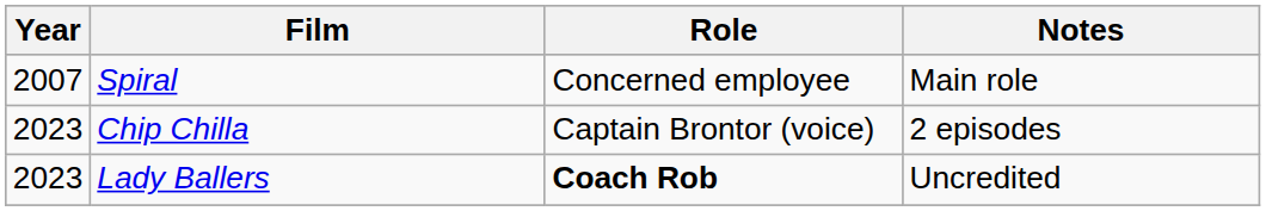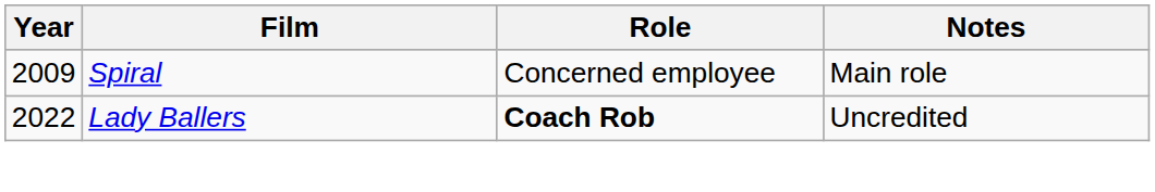 <table class="wikitable">
 <tr>
 <th style="width:33px;">Year</th>
 <th style="width:225px;">Film</th>
 <th style="width:175px;">Role</th>
 <th style="width:175px;">Notes</th>
 </tr>
 <tr>
-<td>2007</td>
+<td>2009</td>
 <td><em><a href='#'>Spiral</a></em></td>
 <td>Concerned employee</td>
 <td>Main role</td>
 </tr>
 <tr>
-<td>2023</td>
-<td><em><a href='#'>Chip Chilla</a></em></td>
-<td>Captain Brontor (voice)</td>
-<td>2 episodes</td>
-</tr>
-<tr>
-<td>2023</td>
+<td>2022</td>
 <td><em><a href='#'>Lady Ballers</a></em></td>
 <td><strong>Coach Rob</strong></td>
 <td>Uncredited</td>
 </tr>
 </table>
